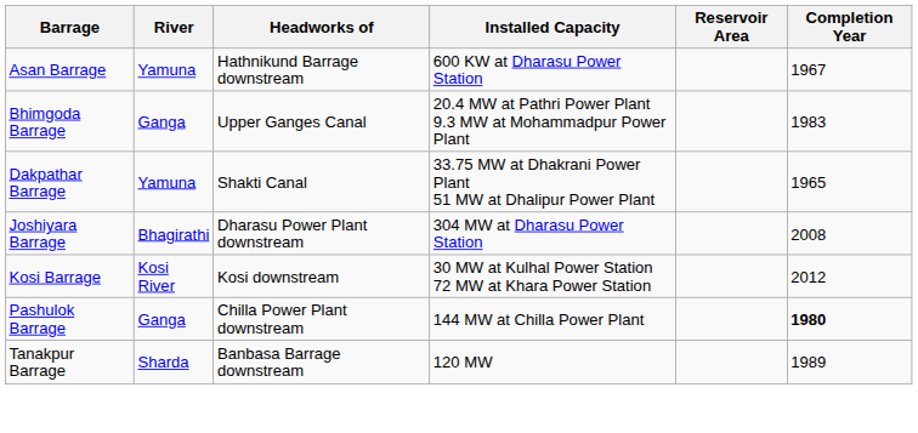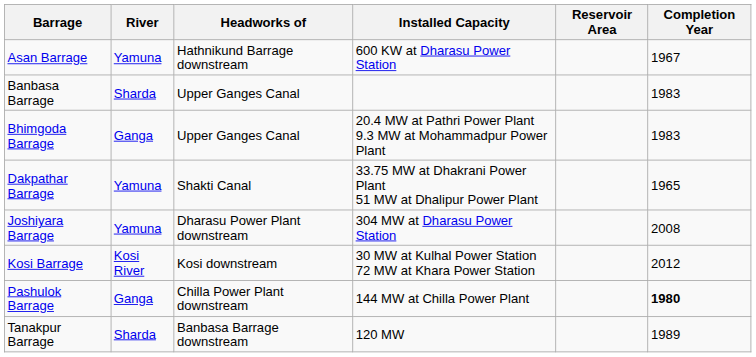 <table class="wikitable sortable" style="font-size: 95%;">
 <tr>
 <th>Barrage</th>
 <th>River</th>
 <th>Headworks of</th>
 <th>Installed Capacity</th>
 <th>Reservoir Area</th>
 <th>Completion Year</th>
 </tr>
 <tr>
 <td><a href='#'>Asan Barrage</a></td>
 <td><a href='#'>Yamuna</a></td>
 <td>Hathnikund Barrage downstream</td>
 <td>600 KW at <a href='#'>Dharasu Power Station</a></td>
 <td></td>
 <td>1967</td>
+</tr>
+<tr>
+<td>Banbasa Barrage</td>
+<td><a href='#'>Sharda</a></td>
+<td>Upper Ganges Canal</td>
+<td></td>
+<td></td>
+<td>1983</td>
 </tr>
 <tr>
 <td><a href='#'>Bhimgoda Barrage</a></td>
 <td><a href='#'>Ganga</a></td>
 <td>Upper Ganges Canal</td>
 <td>20.4 MW at Pathri Power Plant<br>9.3 MW at Mohammadpur Power Plant</td>
 <td></td>
 <td>1983</td>
 </tr>
 <tr>
 <td><a href='#'>Dakpathar Barrage</a></td>
 <td><a href='#'>Yamuna</a></td>
 <td>Shakti Canal</td>
 <td>33.75 MW at Dhakrani Power Plant<br>51 MW at Dhalipur Power Plant</td>
 <td></td>
 <td>1965</td>
 </tr>
 <tr>
 <td><a href='#'>Joshiyara Barrage</a></td>
-<td><a href='#'>Bhagirathi</a></td>
+<td><a href='#'>Yamuna</a></td>
 <td>Dharasu Power Plant downstream</td>
 <td>304 MW at <a href='#'>Dharasu Power Station</a></td>
 <td></td>
 <td>2008</td>
 </tr>
 <tr>
 <td><a href='#'>Kosi Barrage</a></td>
 <td><a href='#'>Kosi River</a></td>
 <td>Kosi downstream</td>
 <td>30 MW at Kulhal Power Station<br>72 MW at Khara Power Station</td>
 <td></td>
 <td>2012</td>
 </tr>
 <tr>
 <td><a href='#'>Pashulok Barrage</a></td>
 <td><a href='#'>Ganga</a></td>
 <td>Chilla Power Plant downstream</td>
 <td>144 MW at Chilla Power Plant</td>
 <td></td>
 <td><strong>1980</strong></td>
 </tr>
 <tr>
 <td>Tanakpur Barrage</td>
 <td><a href='#'>Sharda</a></td>
 <td>Banbasa Barrage downstream</td>
 <td>120 MW</td>
 <td></td>
 <td>1989</td>
 </tr>
 </table>
